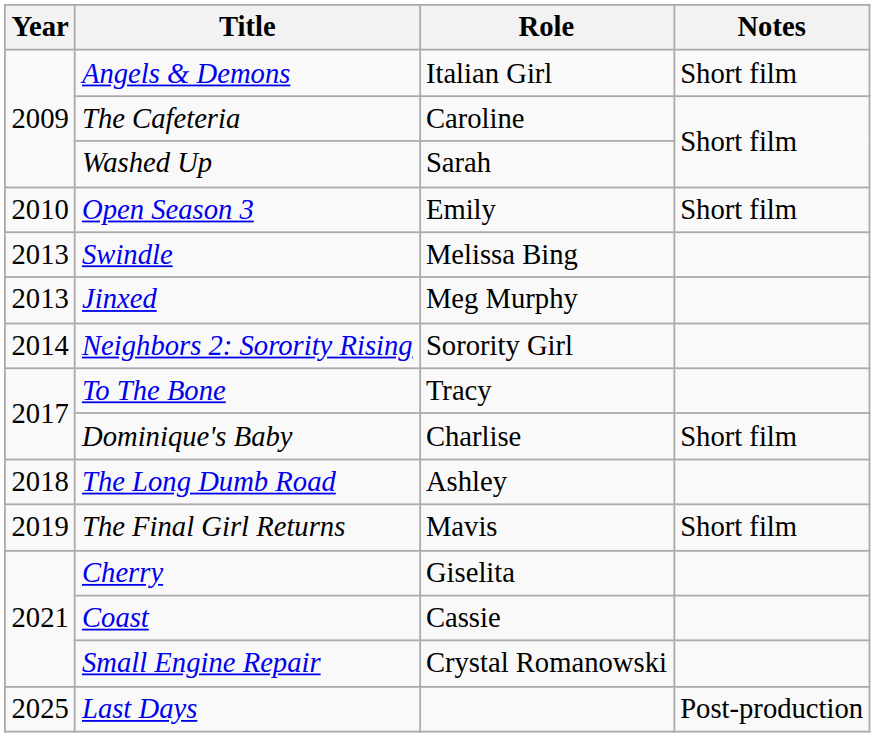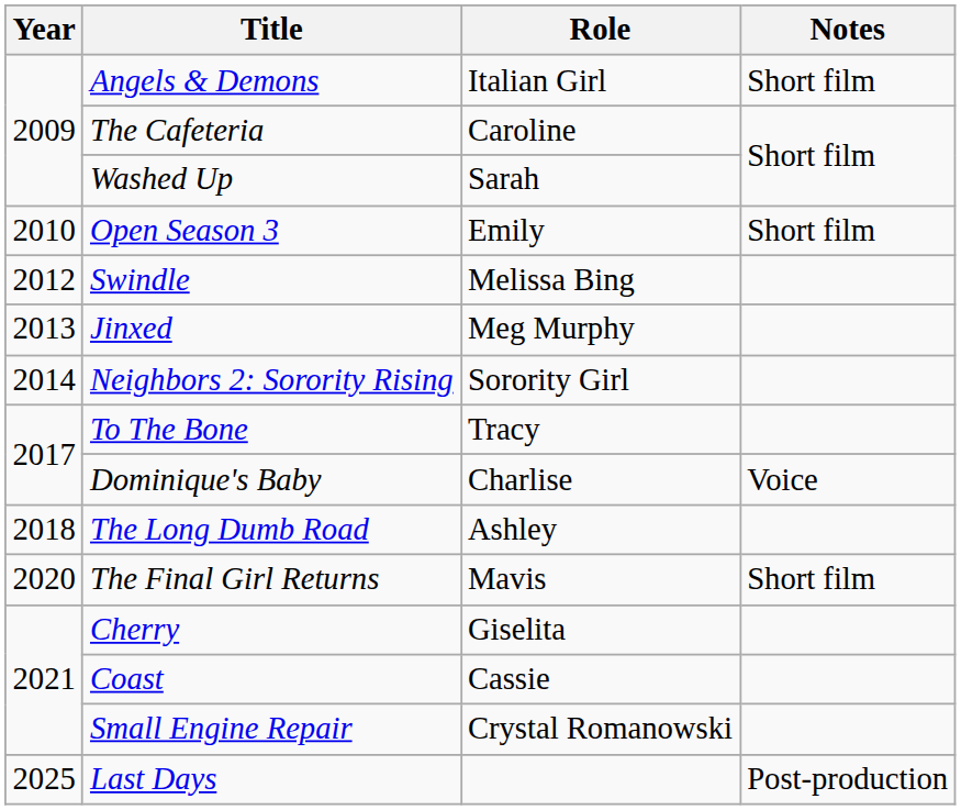 <table class="wikitable">
 <tr>
 <th>Year</th>
 <th>Title</th>
 <th>Role</th>
 <th>Notes</th>
 </tr>
 <tr>
 <td rowspan="3">2009</td>
 <td><em><a href='#'>Angels & Demons</a></em></td>
 <td>Italian Girl</td>
 <td>Short film</td>
 </tr>
 <tr>
 <td><em>The Cafeteria</em></td>
 <td>Caroline</td>
 <td rowspan="2">Short film</td>
 </tr>
 <tr>
 <td><em>Washed Up</em></td>
 <td>Sarah</td>
 </tr>
 <tr>
 <td>2010</td>
 <td><em><a href='#'>Open Season 3</a></em></td>
 <td>Emily</td>
 <td>Short film</td>
 </tr>
 <tr>
-<td>2013</td>
+<td>2012</td>
 <td><em><a href='#'>Swindle</a></em></td>
 <td>Melissa Bing</td>
 <td></td>
 </tr>
 <tr>
 <td>2013</td>
 <td><em><a href='#'>Jinxed</a></em></td>
 <td>Meg Murphy</td>
 <td></td>
 </tr>
 <tr>
 <td>2014</td>
 <td><em><a href='#'>Neighbors 2: Sorority Rising</a></em></td>
 <td>Sorority Girl</td>
 <td></td>
 </tr>
 <tr>
 <td rowspan="2">2017</td>
 <td><em><a href='#'>To The Bone</a></em></td>
 <td>Tracy</td>
 <td></td>
 </tr>
 <tr>
 <td><em>Dominique's Baby</em></td>
 <td>Charlise</td>
-<td>Short film</td>
+<td>Voice</td>
 </tr>
 <tr>
 <td>2018</td>
 <td><em><a href='#'>The Long Dumb Road</a></em></td>
 <td>Ashley</td>
 <td></td>
 </tr>
 <tr>
-<td>2019</td>
+<td>2020</td>
 <td><em>The Final Girl Returns</em></td>
 <td>Mavis</td>
 <td>Short film</td>
 </tr>
 <tr>
 <td rowspan="3">2021</td>
 <td><em><a href='#'>Cherry</a></em></td>
 <td>Giselita</td>
 <td></td>
 </tr>
 <tr>
 <td><em><a href='#'>Coast</a></em></td>
 <td>Cassie</td>
 <td></td>
 </tr>
 <tr>
 <td><em><a href='#'>Small Engine Repair</a></em></td>
 <td>Crystal Romanowski</td>
 <td></td>
 </tr>
 <tr>
 <td>2025</td>
 <td><em><a href='#'>Last Days</a></em></td>
 <td></td>
 <td>Post-production</td>
 </tr>
 </table>
